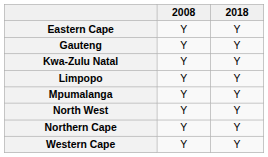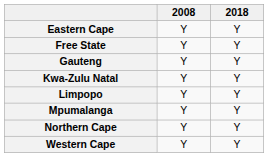 <table class="wikitable sortable" style="text-align:center; width:400px; height:150px;">
 <tr>
 <td style="text-align:center; background:#f0f0f0;"></td>
 <td style="text-align:center; background:#f0f0f0;"><strong>2008</strong></td>
 <td style="text-align:center; background:#f0f0f0;"><strong>2018</strong></td>
 </tr>
 <tr>
 <th scope="row">Eastern Cape</th>
+<td>Y</td>
+<td>Y</td>
+</tr>
+<tr>
+<th scope="row">Free State</th>
 <td>Y</td>
 <td>Y</td>
 </tr>
 <tr>
 <th scope="row">Gauteng</th>
 <td>Y</td>
 <td>Y</td>
 </tr>
 <tr>
 <th scope="row">Kwa-Zulu Natal</th>
 <td>Y</td>
 <td>Y</td>
 </tr>
 <tr>
 <th scope="row">Limpopo</th>
 <td>Y</td>
 <td>Y</td>
 </tr>
 <tr>
 <th scope="row">Mpumalanga</th>
 <td>Y</td>
 <td>Y</td>
 </tr>
 <tr>
-<th scope="row">North West</th>
-<td>Y</td>
-<td>Y</td>
-</tr>
-<tr>
 <th scope="row">Northern Cape</th>
 <td>Y</td>
 <td>Y</td>
 </tr>
 <tr>
 <th scope="row">Western Cape</th>
 <td>Y</td>
 <td>Y</td>
 </tr>
 </table>
